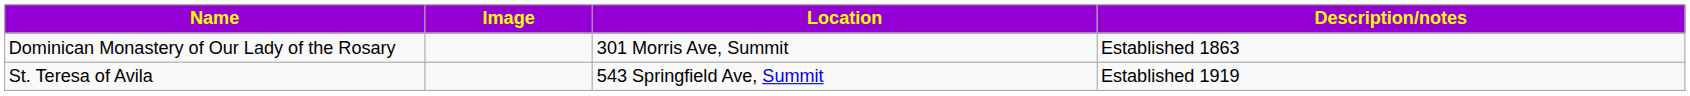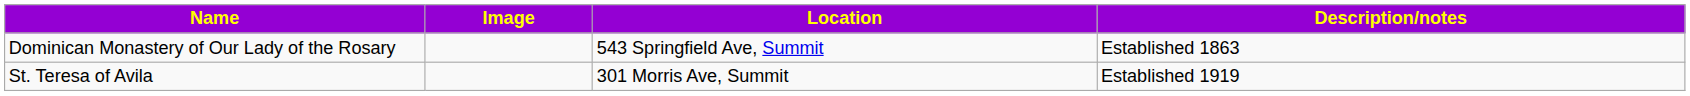 <table class="wikitable sortable" style="width:75%">
 <tr>
 <th style="background:darkviolet; color:yellow;" width="25%"><strong>Name</strong></th>
 <th style="background:darkviolet; color:yellow;" width="10%"><strong>Image</strong></th>
 <th style="background:darkviolet; color:yellow;" width="30%"><strong>Location</strong></th>
 <th style="background:darkviolet; color:yellow;" width="35%"><strong>Description/notes</strong></th>
 </tr>
 <tr>
 <td>Dominican Monastery of Our Lady of the Rosary</td>
 <td></td>
-<td>301 Morris Ave, Summit</td>
+<td>543 Springfield Ave, <a href='#'>Summit</a></td>
 <td>Established 1863</td>
 </tr>
 <tr>
 <td>St. Teresa of Avila</td>
 <td></td>
-<td>543 Springfield Ave, <a href='#'>Summit</a></td>
+<td>301 Morris Ave, Summit</td>
 <td>Established 1919</td>
 </tr>
 </table>
